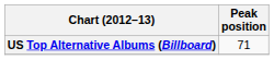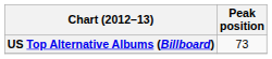 <table class="wikitable sortable plainrowheaders" style="text-align:center">
 <tr>
 <th scope="col">Chart (2012–13)</th>
 <th scope="col">Peak<br>position</th>
 </tr>
 <tr>
 <th scope="row">US <a href='#'>Top Alternative Albums</a> (<em><a href='#'>Billboard</a></em>)</th>
-<td>71</td>
+<td>73</td>
 </tr>
 <tr>
 </tr>
 </table>
